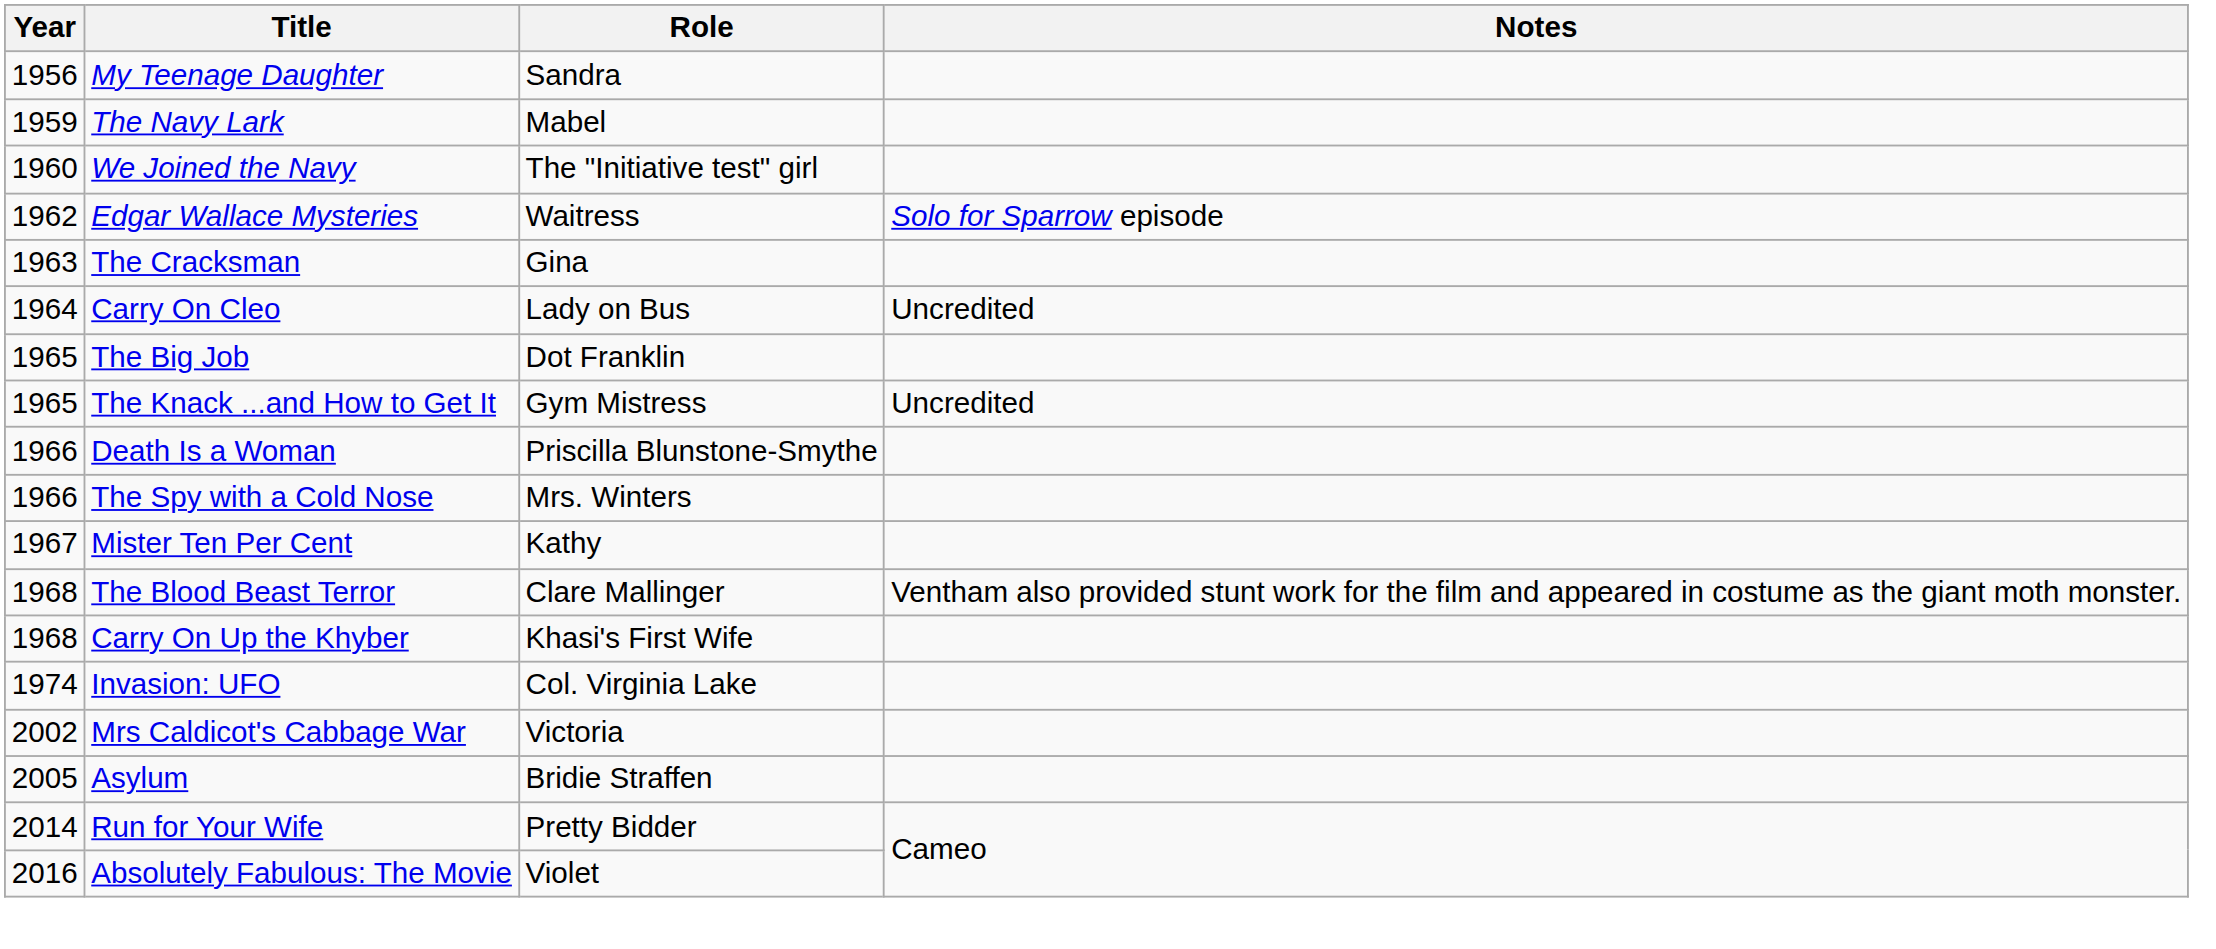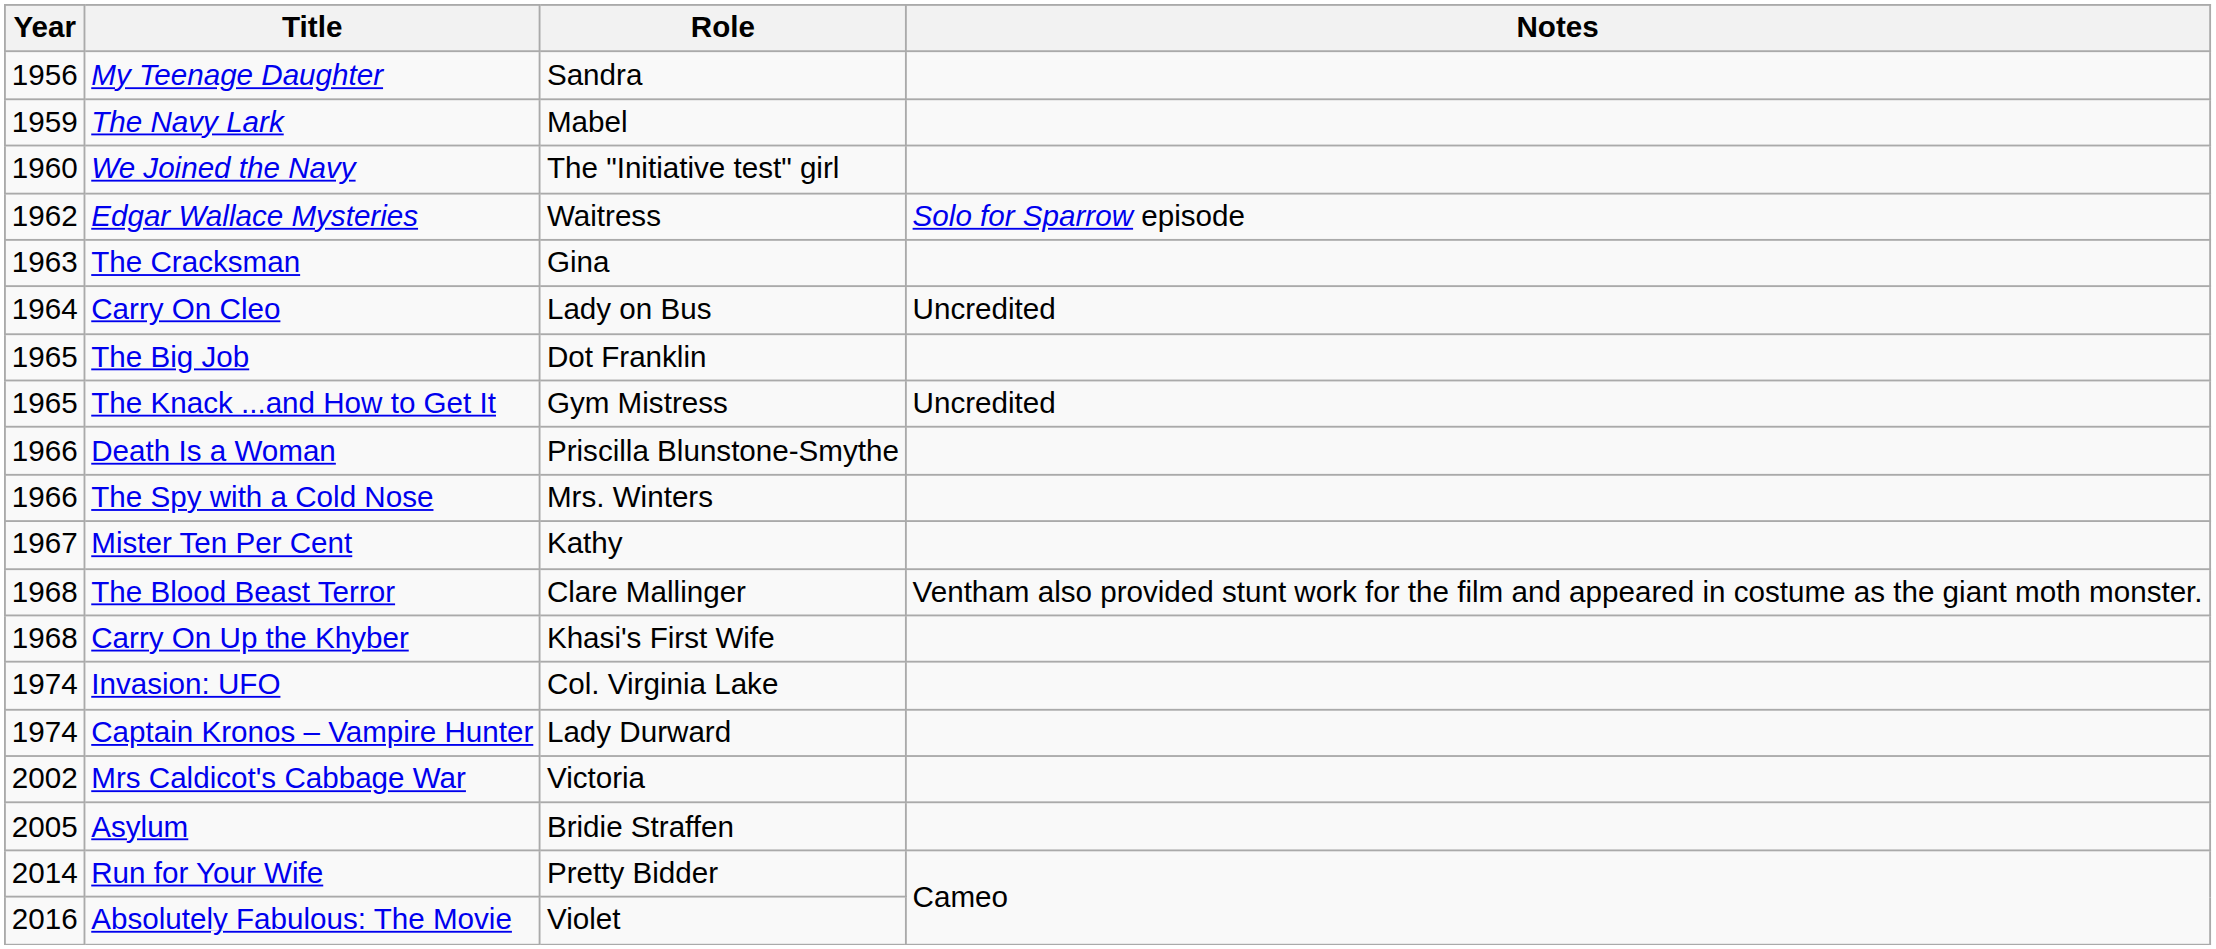 <table class="wikitable sortable">
 <tr>
 <th>Year</th>
 <th>Title</th>
 <th>Role</th>
 <th>Notes</th>
 </tr>
 <tr>
 <td>1956</td>
 <td><em><a href='#'>My Teenage Daughter</a></em></td>
 <td>Sandra</td>
 <td></td>
 </tr>
 <tr>
 <td>1959</td>
 <td><em><a href='#'>The Navy Lark</a></em></td>
 <td>Mabel</td>
 <td></td>
 </tr>
 <tr>
 <td>1960</td>
 <td><em><a href='#'>We Joined the Navy</a></em></td>
 <td>The "Initiative test" girl</td>
 <td></td>
 </tr>
 <tr>
 <td>1962</td>
 <td><em><a href='#'>Edgar Wallace Mysteries</a></em></td>
 <td>Waitress</td>
 <td><em><a href='#'>Solo for Sparrow</a></em> episode<em></td>
 </tr>
 <tr>
 <td>1963</td>
 <td></em><a href='#'>The Cracksman</a><em></td>
 <td>Gina</td>
 <td></td>
 </tr>
 <tr>
 <td>1964</td>
 <td></em><a href='#'>Carry On Cleo</a><em></td>
 <td>Lady on Bus</td>
 <td>Uncredited</td>
 </tr>
 <tr>
 <td>1965</td>
 <td></em><a href='#'>The Big Job</a><em></td>
 <td>Dot Franklin</td>
 <td></td>
 </tr>
 <tr>
 <td>1965</td>
 <td></em><a href='#'>The Knack ...and How to Get It</a><em></td>
 <td>Gym Mistress</td>
 <td>Uncredited</td>
 </tr>
 <tr>
 <td>1966</td>
 <td></em><a href='#'>Death Is a Woman</a><em></td>
 <td>Priscilla Blunstone-Smythe</td>
 <td></td>
 </tr>
 <tr>
 <td>1966</td>
 <td></em><a href='#'>The Spy with a Cold Nose</a><em></td>
 <td>Mrs. Winters</td>
 <td></td>
 </tr>
 <tr>
 <td>1967</td>
 <td></em><a href='#'>Mister Ten Per Cent</a><em></td>
 <td>Kathy</td>
 <td></td>
 </tr>
 <tr>
 <td>1968</td>
 <td></em><a href='#'>The Blood Beast Terror</a><em></td>
 <td>Clare Mallinger</td>
 <td>Ventham also provided stunt work for the film and appeared in costume as the giant moth monster.</td>
 </tr>
 <tr>
 <td>1968</td>
 <td></em><a href='#'>Carry On Up the Khyber</a><em></td>
 <td>Khasi's First Wife</td>
 <td></td>
 </tr>
 <tr>
 <td>1974</td>
 <td></em><a href='#'>Invasion: UFO</a><em></td>
 <td>Col. Virginia Lake</td>
 <td></td>
 </tr>
 <tr>
+<td>1974</td>
+<td></em><a href='#'>Captain Kronos&nbsp;– Vampire Hunter</a><em></td>
+<td>Lady Durward</td>
+<td></td>
+</tr>
+<tr>
 <td>2002</td>
 <td></em><a href='#'>Mrs Caldicot's Cabbage War</a><em></td>
 <td>Victoria</td>
 <td></td>
 </tr>
 <tr>
 <td>2005</td>
 <td></em><a href='#'>Asylum</a><em></td>
 <td>Bridie Straffen</td>
 <td></td>
 </tr>
 <tr>
 <td>2014</td>
 <td></em><a href='#'>Run for Your Wife</a><em></td>
 <td>Pretty Bidder</td>
 <td rowspan="2">Cameo</td>
 </tr>
 <tr>
 <td>2016</td>
 <td></em><a href='#'>Absolutely Fabulous: The Movie</a><em></td>
 <td>Violet</td>
 </tr>
 </table>
